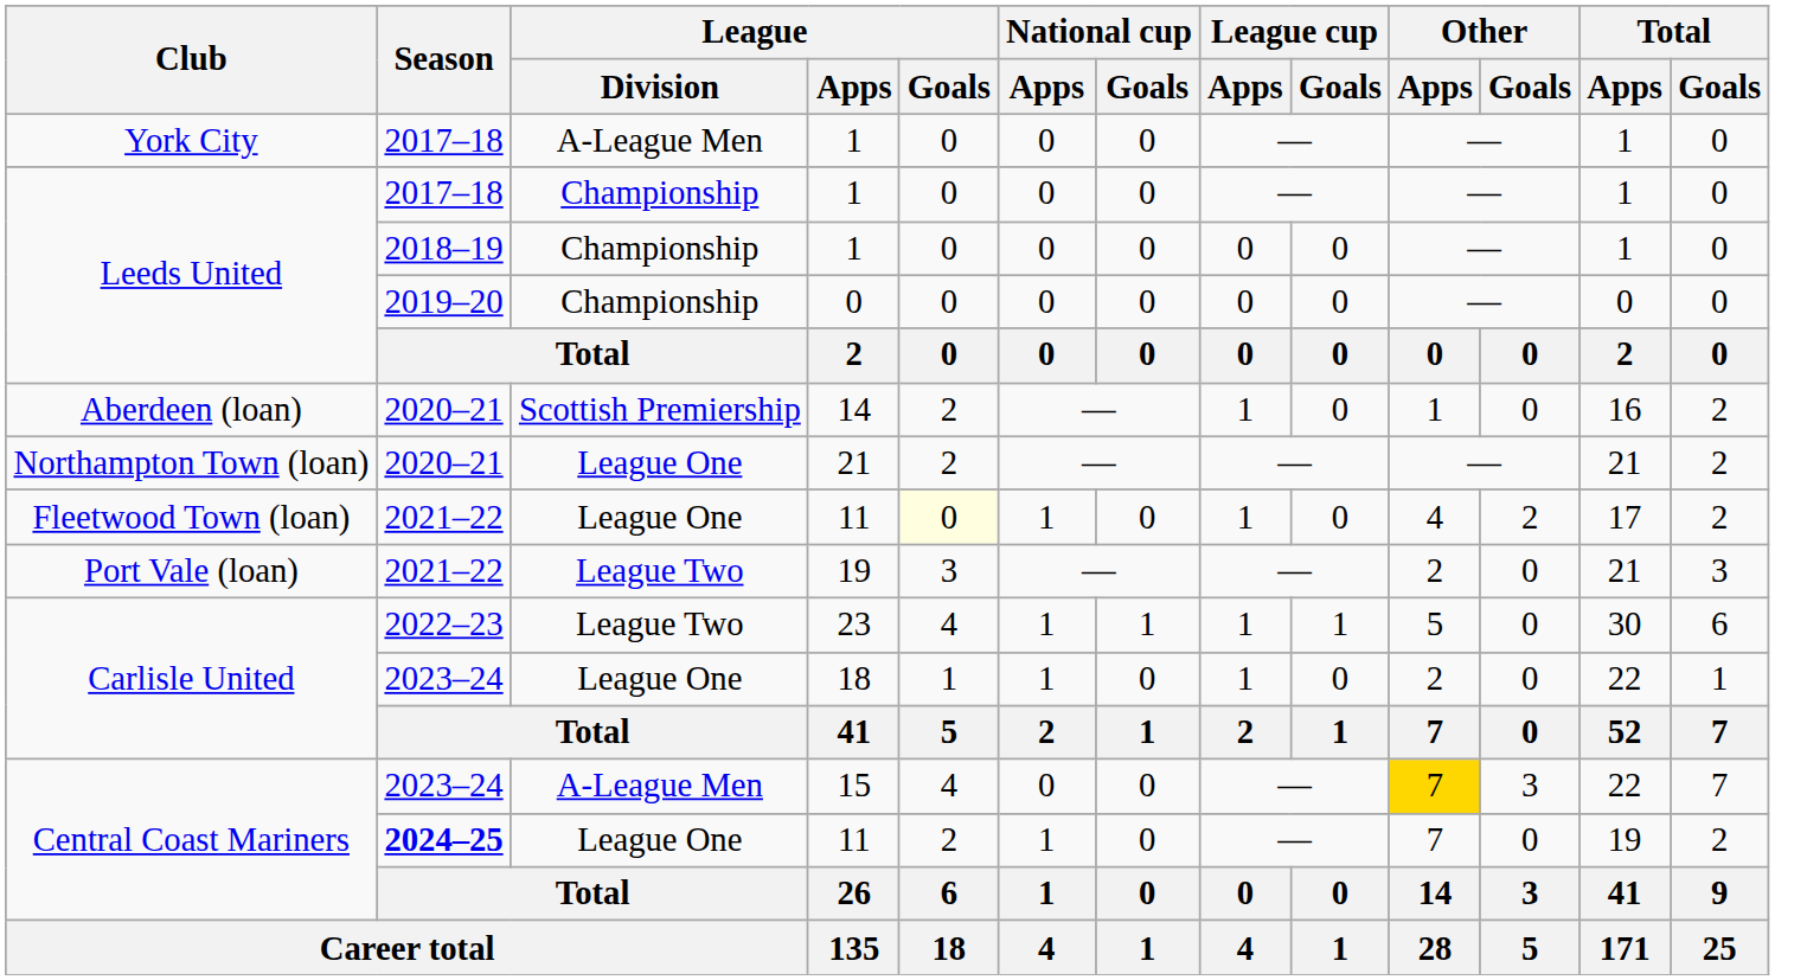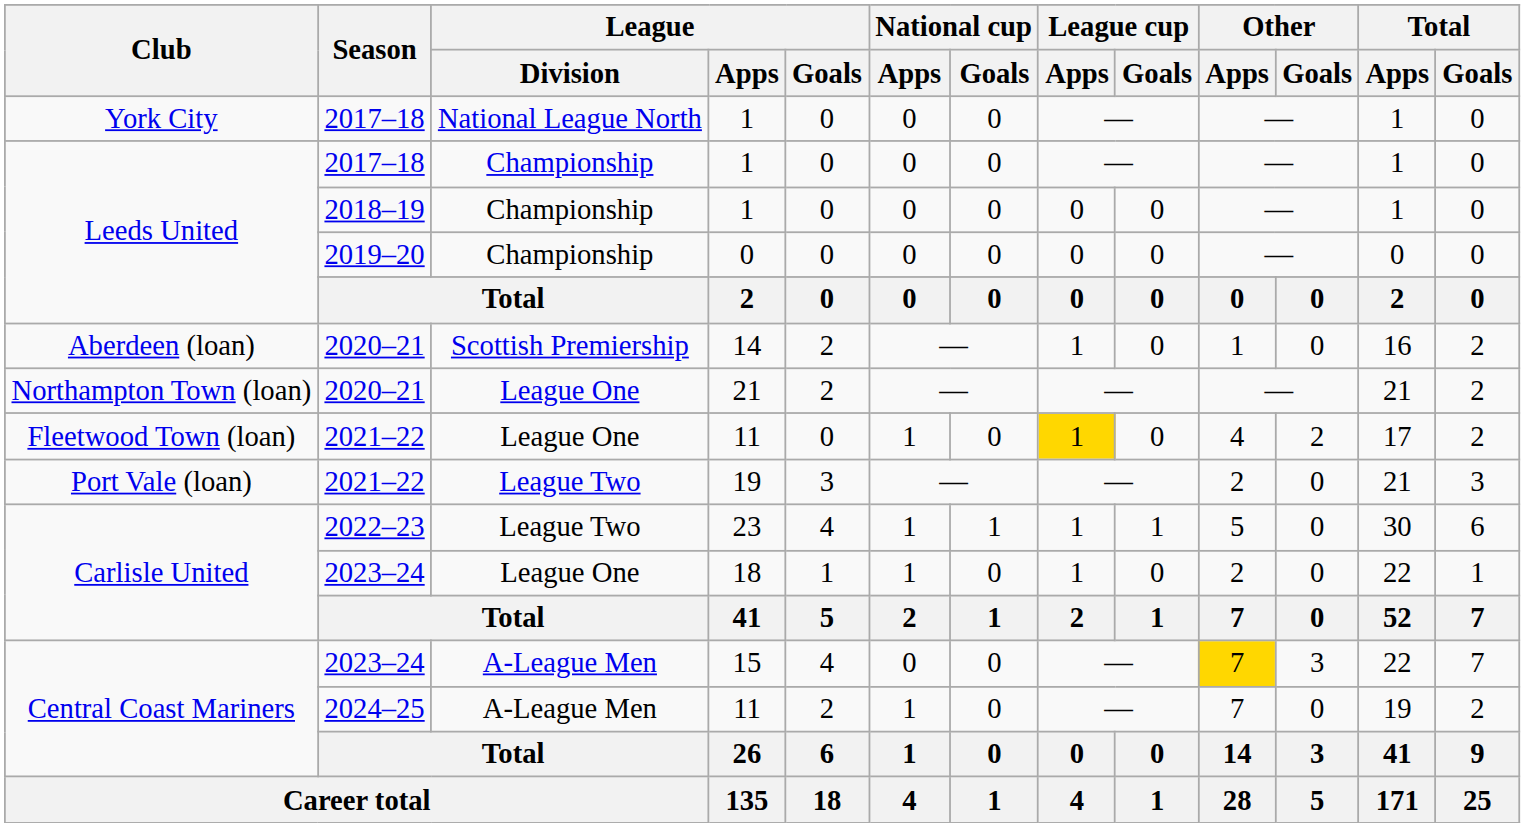 <table class="wikitable" style="text-align: center;">
 <tr>
 <th rowspan="2">Club</th>
 <th rowspan="2">Season</th>
 <th colspan="3">League</th>
 <th colspan="2">National cup</th>
 <th colspan="2">League cup</th>
 <th colspan="2">Other</th>
 <th colspan="2">Total</th>
 </tr>
 <tr>
 <th>Division</th>
 <th>Apps</th>
 <th>Goals</th>
 <th>Apps</th>
 <th>Goals</th>
 <th>Apps</th>
 <th>Goals</th>
 <th>Apps</th>
 <th>Goals</th>
 <th>Apps</th>
 <th>Goals</th>
 </tr>
 <tr>
 <td><a href='#'>York City</a></td>
 <td><a href='#'>2017–18</a></td>
-<td>A-League Men</td>
+<td><a href='#'>National League North</a></td>
 <td>1</td>
 <td>0</td>
 <td>0</td>
 <td>0</td>
 <td colspan="2">—</td>
 <td colspan="2">—</td>
 <td>1</td>
 <td>0</td>
 </tr>
 <tr>
 <td rowspan="4"><a href='#'>Leeds United</a></td>
 <td><a href='#'>2017–18</a></td>
 <td><a href='#'>Championship</a></td>
 <td>1</td>
 <td>0</td>
 <td>0</td>
 <td>0</td>
 <td colspan="2">—</td>
 <td colspan="2">—</td>
 <td>1</td>
 <td>0</td>
 </tr>
 <tr>
 <td><a href='#'>2018–19</a></td>
 <td>Championship</td>
 <td>1</td>
 <td>0</td>
 <td>0</td>
 <td>0</td>
 <td>0</td>
 <td>0</td>
 <td colspan="2">—</td>
 <td>1</td>
 <td>0</td>
 </tr>
 <tr>
 <td><a href='#'>2019–20</a></td>
 <td>Championship</td>
 <td>0</td>
 <td>0</td>
 <td>0</td>
 <td>0</td>
 <td>0</td>
 <td>0</td>
 <td colspan="2">—</td>
 <td>0</td>
 <td>0</td>
 </tr>
 <tr>
 <th colspan="2">Total</th>
 <th>2</th>
 <th>0</th>
 <th>0</th>
 <th>0</th>
 <th>0</th>
 <th>0</th>
 <th>0</th>
 <th>0</th>
 <th>2</th>
 <th>0</th>
 </tr>
 <tr>
 <td><a href='#'>Aberdeen</a> (loan)</td>
 <td><a href='#'>2020–21</a></td>
 <td><a href='#'>Scottish Premiership</a></td>
 <td>14</td>
 <td>2</td>
 <td colspan="2">—</td>
 <td>1</td>
 <td>0</td>
 <td>1</td>
 <td>0</td>
 <td>16</td>
 <td>2</td>
 </tr>
 <tr>
 <td><a href='#'>Northampton Town</a> (loan)</td>
 <td><a href='#'>2020–21</a></td>
 <td><a href='#'>League One</a></td>
 <td>21</td>
 <td>2</td>
 <td colspan="2">—</td>
 <td colspan="2">—</td>
 <td colspan="2">—</td>
 <td>21</td>
 <td>2</td>
 </tr>
 <tr>
 <td><a href='#'>Fleetwood Town</a> (loan)</td>
 <td><a href='#'>2021–22</a></td>
 <td>League One</td>
 <td>11</td>
-<td style="background: lightyellow;">0</td>
+<td>0</td>
 <td>1</td>
 <td>0</td>
-<td>1</td>
+<td style="background: gold;">1</td>
 <td>0</td>
 <td>4</td>
 <td>2</td>
 <td>17</td>
 <td>2</td>
 </tr>
 <tr>
 <td><a href='#'>Port Vale</a> (loan)</td>
 <td><a href='#'>2021–22</a></td>
 <td><a href='#'>League Two</a></td>
 <td>19</td>
 <td>3</td>
 <td colspan="2">—</td>
 <td colspan="2">—</td>
 <td>2</td>
 <td>0</td>
 <td>21</td>
 <td>3</td>
 </tr>
 <tr>
 <td rowspan="3"><a href='#'>Carlisle United</a></td>
 <td><a href='#'>2022–23</a></td>
 <td>League Two</td>
 <td>23</td>
 <td>4</td>
 <td>1</td>
 <td>1</td>
 <td>1</td>
 <td>1</td>
 <td>5</td>
 <td>0</td>
 <td>30</td>
 <td>6</td>
 </tr>
 <tr>
 <td><a href='#'>2023–24</a></td>
 <td>League One</td>
 <td>18</td>
 <td>1</td>
 <td>1</td>
 <td>0</td>
 <td>1</td>
 <td>0</td>
 <td>2</td>
 <td>0</td>
 <td>22</td>
 <td>1</td>
 </tr>
 <tr>
 <th colspan="2">Total</th>
 <th>41</th>
 <th>5</th>
 <th>2</th>
 <th>1</th>
 <th>2</th>
 <th>1</th>
 <th>7</th>
 <th>0</th>
 <th>52</th>
 <th>7</th>
 </tr>
 <tr>
 <td rowspan=3><a href='#'>Central Coast Mariners</a></td>
 <td><a href='#'>2023–24</a></td>
 <td><a href='#'>A-League Men</a></td>
 <td>15</td>
 <td>4</td>
 <td>0</td>
 <td>0</td>
 <td colspan="2">—</td>
 <td style="background: gold;">7</td>
 <td>3</td>
 <td>22</td>
 <td>7</td>
 </tr>
 <tr>
-<td><strong><a href='#'>2024–25</a></strong></td>
-<td>League One</td>
+<td><a href='#'>2024–25</a></td>
+<td>A-League Men</td>
 <td>11</td>
 <td>2</td>
 <td>1</td>
 <td>0</td>
 <td colspan="2">—</td>
 <td>7</td>
 <td>0</td>
 <td>19</td>
 <td>2</td>
 </tr>
 <tr>
 <th colspan="2">Total</th>
 <th>26</th>
 <th>6</th>
 <th>1</th>
 <th>0</th>
 <th>0</th>
 <th>0</th>
 <th>14</th>
 <th>3</th>
 <th>41</th>
 <th>9</th>
 </tr>
 <tr>
 <th colspan="3">Career total</th>
 <th>135</th>
 <th>18</th>
 <th>4</th>
 <th>1</th>
 <th>4</th>
 <th>1</th>
 <th>28</th>
 <th>5</th>
 <th>171</th>
 <th>25</th>
 </tr>
 </table>
